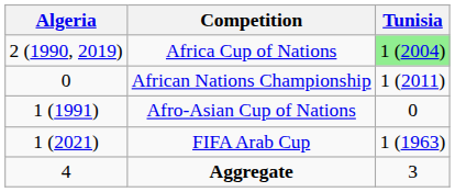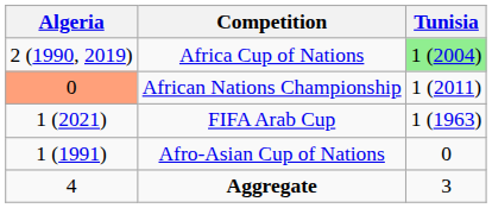 <table class="wikitable sortable" style="width:auto; margin:auto;">
 <tr>
 <th><a href='#'>Algeria</a></th>
 <th>Competition</th>
 <th><a href='#'>Tunisia</a></th>
 </tr>
 <tr style="text-align:center;">
 <td>2 (<a href='#'>1990</a>, <a href='#'>2019</a>)</td>
 <td><a href='#'>Africa Cup of Nations</a></td>
 <td style="background: lightgreen;">1 (<a href='#'>2004</a>)</td>
 </tr>
 <tr style="text-align:center;">
-<td>0</td>
+<td style="background: lightsalmon;">0</td>
 <td><a href='#'>African Nations Championship</a></td>
 <td>1 (<a href='#'>2011</a>)</td>
+</tr>
+<tr style="text-align:center;">
+<td>1 (<a href='#'>2021</a>)</td>
+<td><a href='#'>FIFA Arab Cup</a></td>
+<td>1 (<a href='#'>1963</a>)</td>
 </tr>
 <tr style="text-align:center;">
 <td>1 (<a href='#'>1991</a>)</td>
 <td><a href='#'>Afro-Asian Cup of Nations</a></td>
 <td>0</td>
-</tr>
-<tr style="text-align:center;">
-<td>1 (<a href='#'>2021</a>)</td>
-<td><a href='#'>FIFA Arab Cup</a></td>
-<td>1 (<a href='#'>1963</a>)</td>
 </tr>
 <tr align="center">
 <td>4</td>
 <td><strong>Aggregate</strong></td>
 <td>3</td>
 </tr>
 </table>
